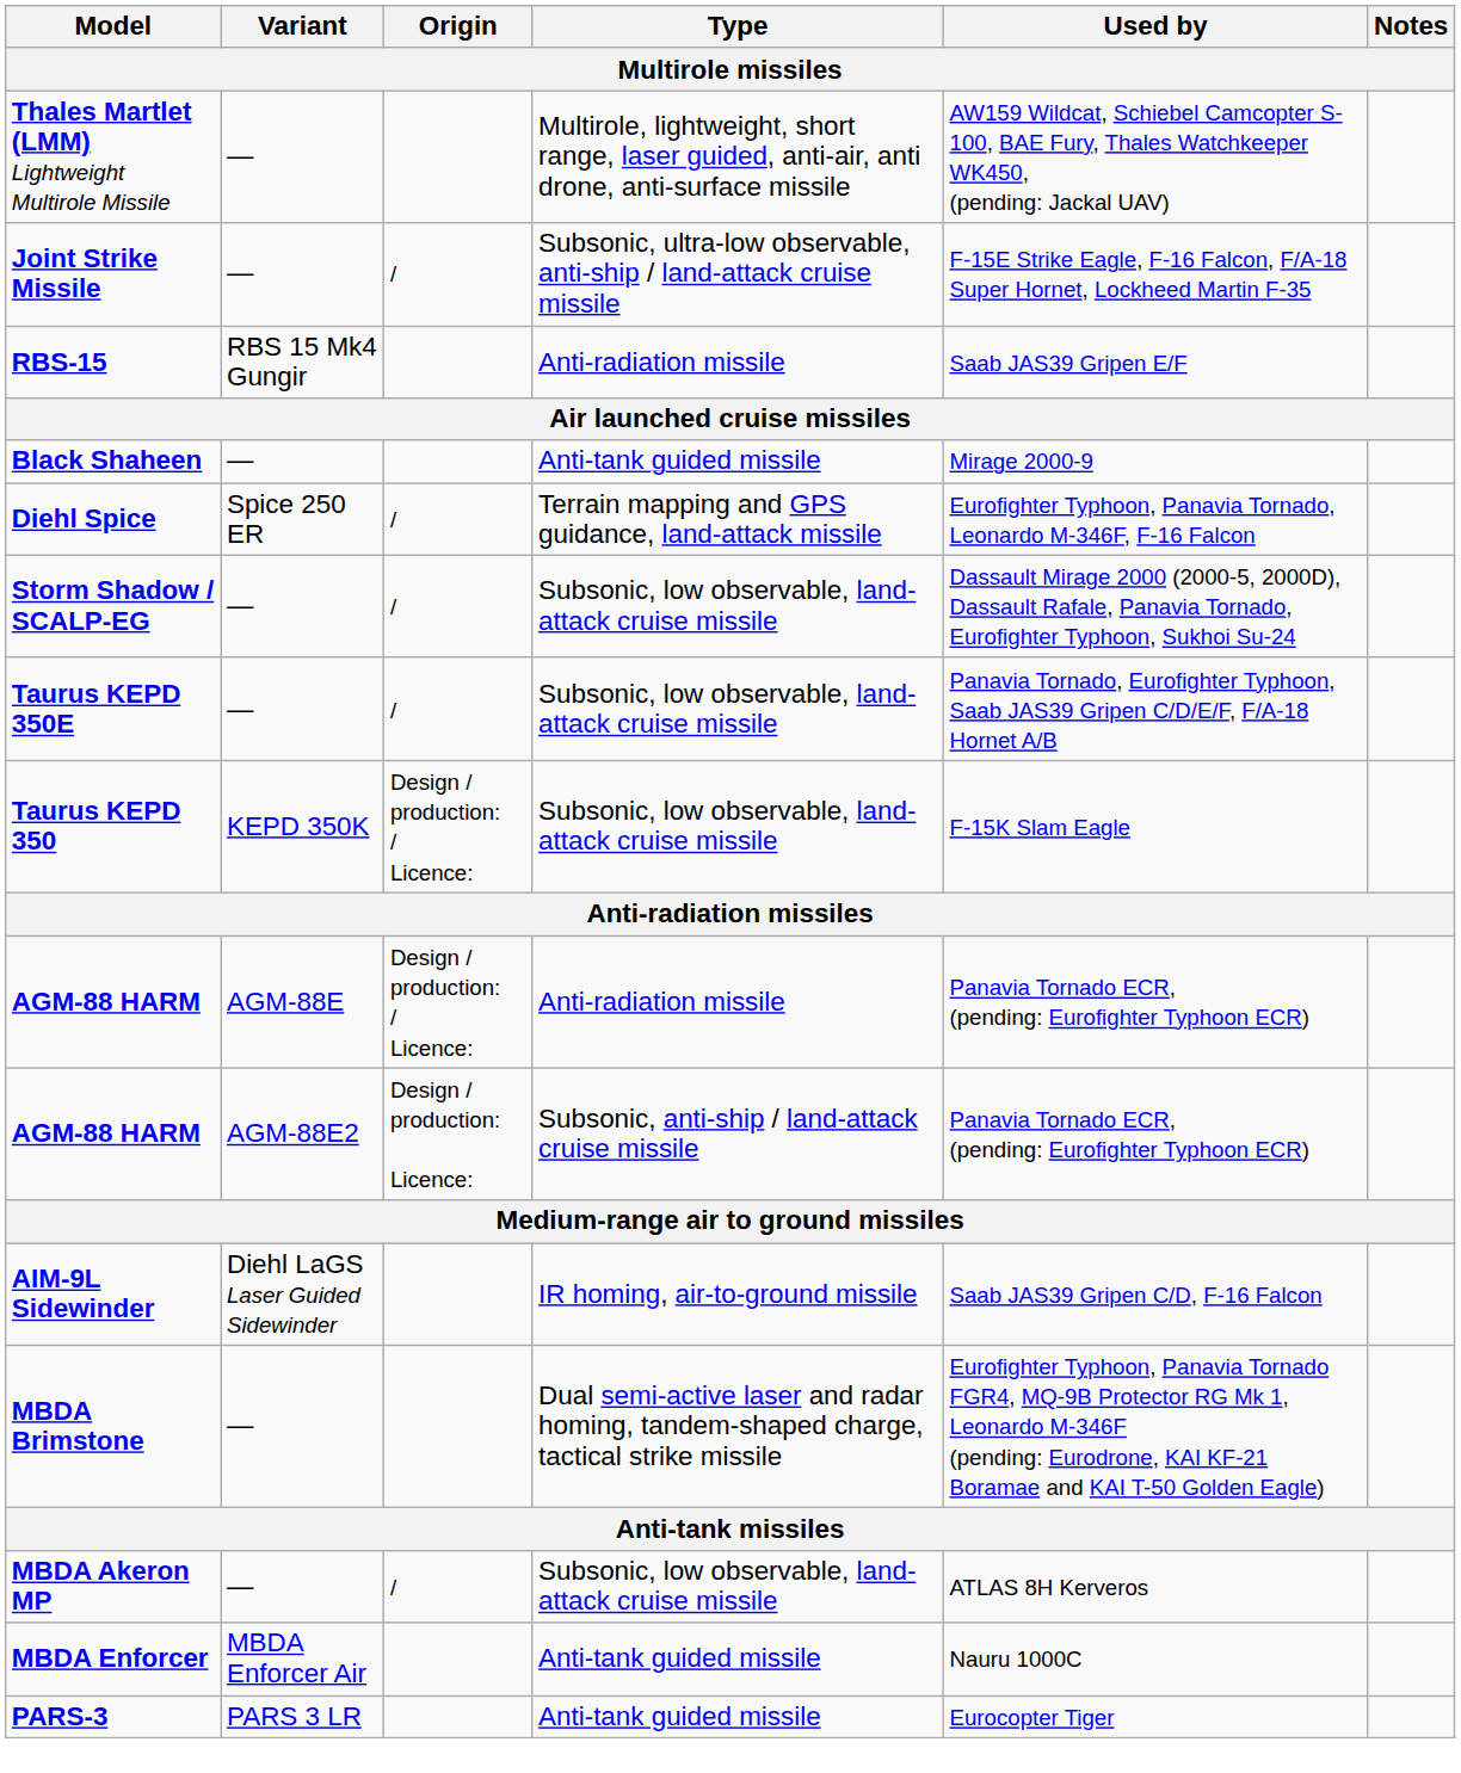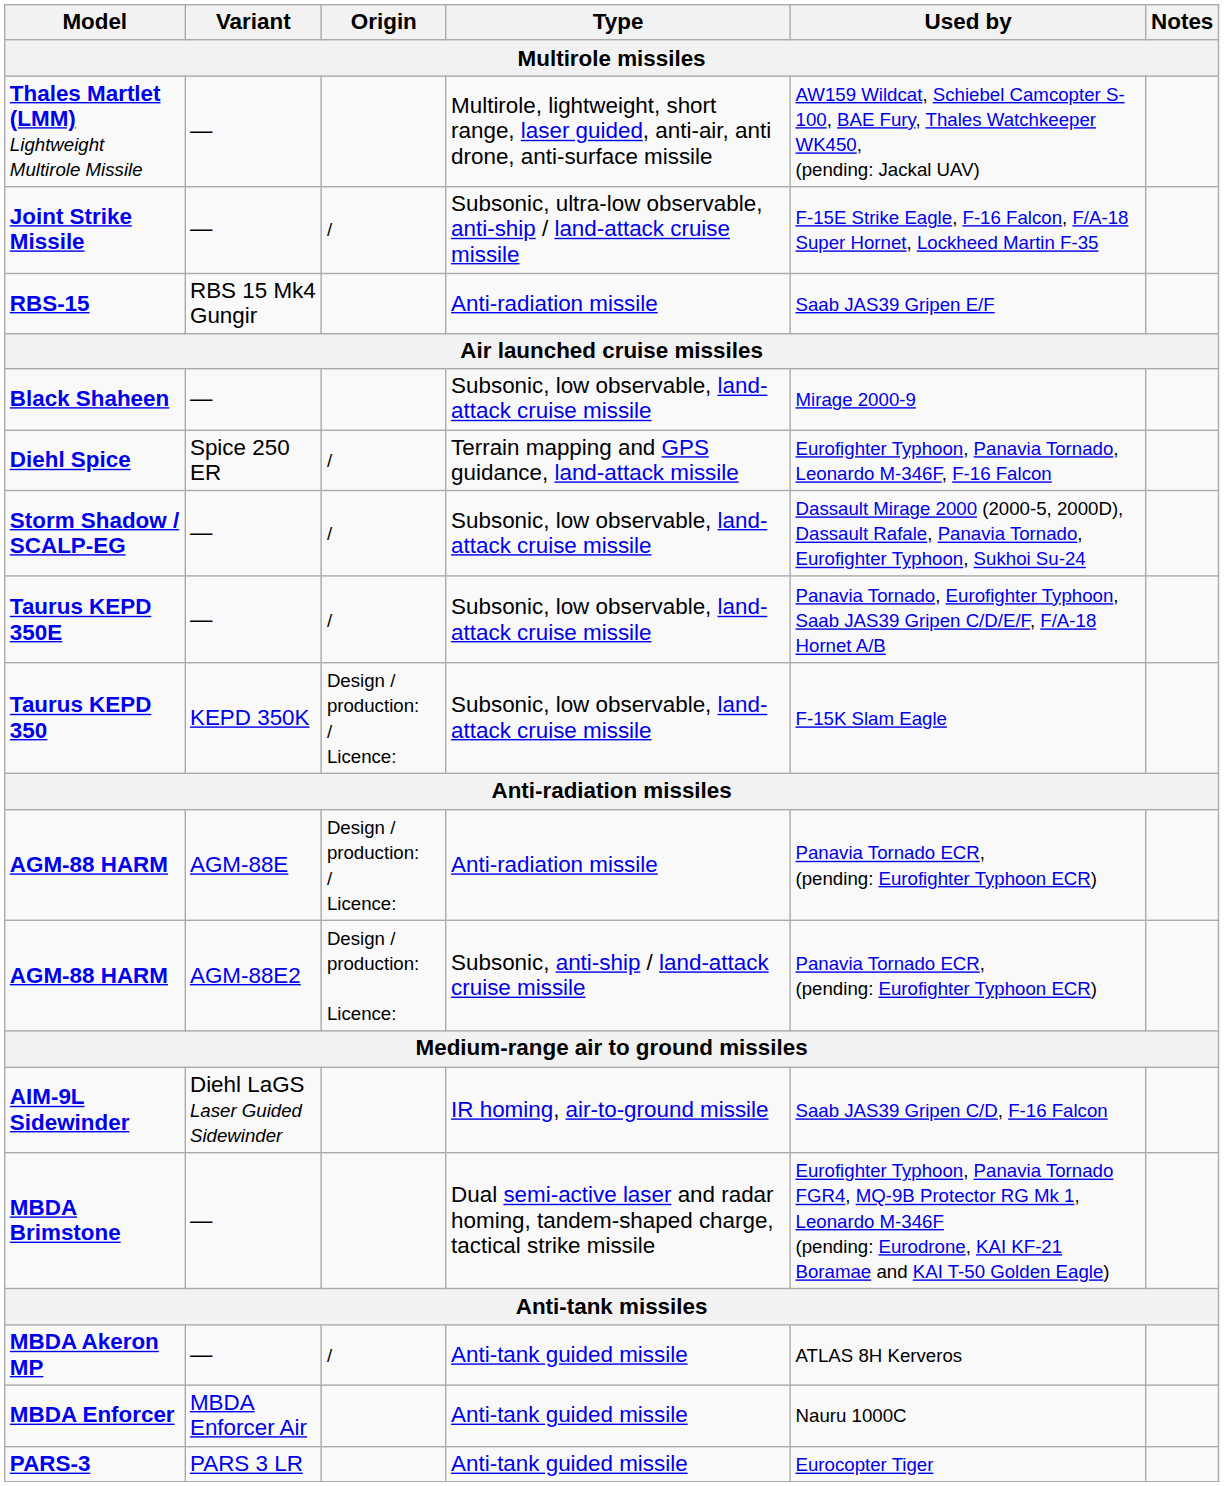 <table class="wikitable sortable">
 <tr>
 <th>Model</th>
 <th>Variant</th>
 <th>Origin</th>
 <th>Type</th>
 <th>Used by</th>
 <th>Notes</th>
 </tr>
 <tr>
 <th colspan="6">Multirole missiles</th>
 </tr>
 <tr>
 <td><strong><a href='#'>Thales Martlet (LMM)</a></strong><br><em><small>Lightweight Multirole Missile</small></em></td>
 <td>—</td>
 <td><small></small></td>
 <td>Multirole, lightweight, short range, <a href='#'>laser guided</a>, anti-air, anti drone, anti-surface missile</td>
 <td><small><a href='#'>AW159 Wildcat</a>, <a href='#'>Schiebel Camcopter S-100</a>, <a href='#'>BAE Fury</a>, <a href='#'>Thales Watchkeeper WK450</a>, <br>(pending: Jackal UAV)</small></td>
 <td></td>
 </tr>
 <tr>
 <td><strong><a href='#'>Joint Strike Missile</a></strong></td>
 <td>—</td>
 <td><small> /</small> <small></small></td>
 <td>Subsonic, ultra-low observable, <a href='#'>anti-ship</a> / <a href='#'>land-attack cruise missile</a></td>
 <td><small><a href='#'>F-15E Strike Eagle</a>, <a href='#'>F-16 Falcon</a>, <a href='#'>F/A-18 Super Hornet</a>, <a href='#'>Lockheed Martin F-35</a></small></td>
 <td></td>
 </tr>
 <tr>
 <td><a href='#'><strong>RBS-15</strong></a></td>
 <td>RBS 15 Mk4 Gungir</td>
 <td><small></small></td>
 <td><a href='#'>Anti-radiation missile</a></td>
 <td><a href='#'><small>Saab JAS39 Gripen E/F</small></a></td>
 <td></td>
 </tr>
 <tr>
 <th colspan="6">Air launched cruise missiles</th>
 </tr>
 <tr>
 <td><strong><a href='#'>Black Shaheen</a></strong></td>
 <td>—</td>
 <td><small></small></td>
-<td><a href='#'>Anti-tank guided missile</a></td>
+<td>Subsonic, low observable, <a href='#'>land-attack cruise missile</a></td>
 <td><small><a href='#'>Mirage 2000-9</a></small></td>
 <td></td>
 </tr>
 <tr>
 <td><a href='#'><strong>Diehl Spice</strong></a></td>
 <td>Spice 250 ER</td>
 <td><small></small> <small>/  </small></td>
 <td>Terrain mapping and <a href='#'>GPS</a> guidance, <a href='#'>land-attack missile</a></td>
 <td><a href='#'><small>Eurofighter Typhoon</small></a><small>, <a href='#'>Panavia Tornado</a>, <a href='#'>Leonardo M-346F</a>, <a href='#'>F-16 Falcon</a></small></td>
 <td></td>
 </tr>
 <tr>
 <td><a href='#'><strong>Storm Shadow / SCALP-EG</strong></a></td>
 <td>—</td>
 <td><small> / </small></td>
 <td>Subsonic, low observable, <a href='#'>land-attack cruise missile</a></td>
 <td><small><a href='#'>Dassault Mirage 2000</a> (2000-5, 2000D), <a href='#'>Dassault Rafale</a>, <a href='#'>Panavia Tornado</a>, <a href='#'>Eurofighter Typhoon</a>, <a href='#'>Sukhoi Su-24</a></small></td>
 <td></td>
 </tr>
 <tr>
 <td><a href='#'><strong>Taurus KEPD 350E</strong></a></td>
 <td>—</td>
 <td><small> /</small> <small></small></td>
 <td>Subsonic, low observable, <a href='#'>land-attack cruise missile</a></td>
 <td><small><a href='#'>Panavia Tornado</a>, <a href='#'>Eurofighter Typhoon</a>, <a href='#'>Saab JAS39 Gripen C/D/E/F</a>, <a href='#'>F/A-18 Hornet A/B</a></small></td>
 <td></td>
 </tr>
 <tr>
 <td><a href='#'><strong>Taurus KEPD 350</strong></a></td>
 <td><a href='#'>KEPD 350K</a></td>
 <td><small>Design / production: <br> /  <br>Licence: <br></small></td>
 <td>Subsonic, low observable, <a href='#'>land-attack cruise missile</a></td>
 <td><small><a href='#'>F-15K Slam Eagle</a></small></td>
 <td></td>
 </tr>
 <tr>
 <th colspan="6">Anti-radiation missiles</th>
 </tr>
 <tr>
 <td><strong><a href='#'>AGM-88 HARM</a></strong></td>
 <td><a href='#'>AGM-88E</a></td>
 <td><small>Design / production: <br> /  <br>Licence: <br></small></td>
 <td><a href='#'>Anti-radiation missile</a></td>
 <td><a href='#'><small>Panavia Tornado ECR</small></a><small>, <br>(pending: <a href='#'>Eurofighter Typhoon ECR</a>)</small></td>
 <td></td>
 </tr>
 <tr>
 <td><strong><a href='#'>AGM-88 HARM</a></strong></td>
 <td><a href='#'>AGM-88E2</a></td>
 <td><small>Design / production: <br><br>Licence: <br></small></td>
 <td>Subsonic, <a href='#'>anti-ship</a> / <a href='#'>land-attack cruise missile</a></td>
 <td><a href='#'><small>Panavia Tornado ECR</small></a><small>, <br>(pending: <a href='#'>Eurofighter Typhoon ECR</a>)</small></td>
 <td></td>
 </tr>
 <tr>
 <th colspan="6">Medium-range air to ground missiles</th>
 </tr>
 <tr>
 <td><a href='#'><strong>AIM-9L Sidewinder</strong></a></td>
 <td>Diehl LaGS<br><em><small>Laser Guided Sidewinder</small></em></td>
 <td><small></small></td>
 <td><a href='#'>IR homing</a>, <a href='#'>air-to-ground missile</a></td>
 <td><small><a href='#'>Saab JAS39 Gripen C/D</a>, <a href='#'>F-16 Falcon</a></small></td>
 <td></td>
 </tr>
 <tr>
 <td><a href='#'><strong>MBDA Brimstone</strong></a></td>
 <td>—</td>
 <td><small></small></td>
 <td>Dual <a href='#'>semi-active laser</a> and radar homing, tandem-shaped charge, tactical strike missile</td>
 <td><small><a href='#'>Eurofighter Typhoon</a>, <a href='#'>Panavia Tornado FGR4</a>, <a href='#'>MQ-9B Protector RG Mk 1</a>, <a href='#'>Leonardo M-346F</a><br>(pending: <a href='#'>Eurodrone</a>, <a href='#'>KAI KF-21 Boramae</a> and <a href='#'>KAI T-50 Golden Eagle</a>)</small></td>
 <td></td>
 </tr>
 <tr>
 <th colspan="6">Anti-tank missiles</th>
 </tr>
 <tr>
 <td><strong><a href='#'>MBDA Akeron MP</a></strong></td>
 <td>—</td>
 <td><small> / </small></td>
-<td>Subsonic, low observable, <a href='#'>land-attack cruise missile</a></td>
+<td><a href='#'>Anti-tank guided missile</a></td>
 <td><small>ATLAS 8H Kerveros</small></td>
 <td></td>
 </tr>
 <tr>
 <td><strong><a href='#'>MBDA Enforcer</a></strong></td>
 <td><a href='#'>MBDA Enforcer Air</a></td>
 <td><small></small></td>
 <td><a href='#'>Anti-tank guided missile</a></td>
 <td><small>Nauru 1000C</small></td>
 <td><strong></strong></td>
 </tr>
 <tr>
 <td><a href='#'><strong>PARS-3</strong></a></td>
 <td><a href='#'>PARS 3 LR</a></td>
 <td><small></small></td>
 <td><a href='#'>Anti-tank guided missile</a></td>
 <td><a href='#'><small>Eurocopter Tiger</small></a></td>
 <td></td>
 </tr>
 </table>
